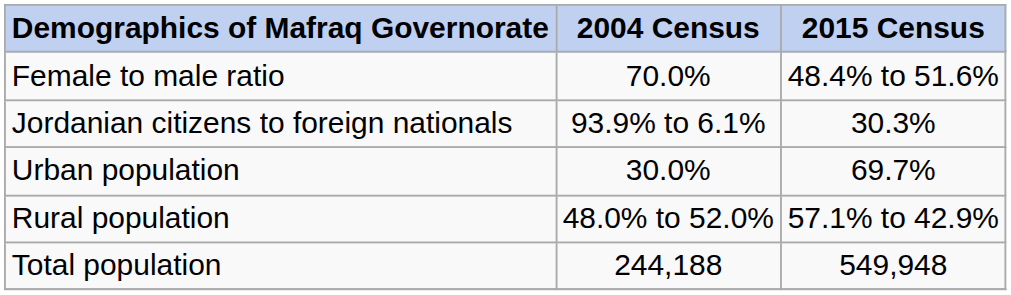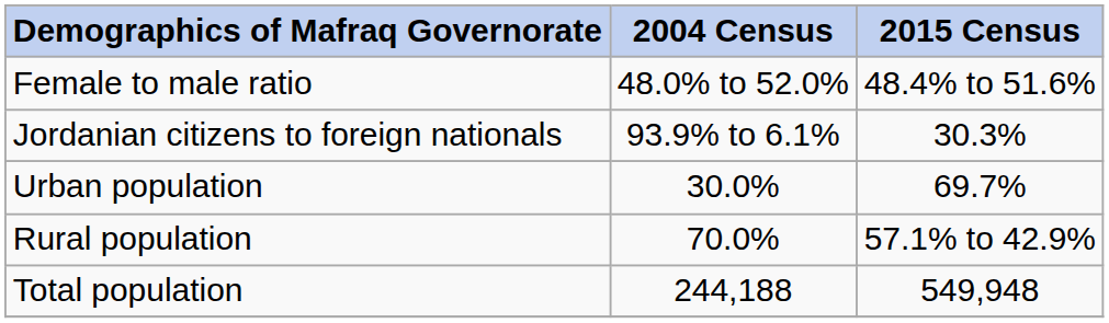 <table class="wikitable" style=" font-size:100%">
 <tr>
 <th align=center style="background:#c0d0f0;">Demographics of Mafraq Governorate</th>
 <th align=center style="background:#c0d0f0;">2004 Census</th>
 <th align=center style="background:#c0d0f0;">2015 Census</th>
 </tr>
 <tr>
 <td>Female to male ratio</td>
-<td align=center>70.0%</td>
+<td align=center>48.0% to 52.0%</td>
 <td align=center>48.4% to 51.6%</td>
 </tr>
 <tr>
 <td>Jordanian citizens to foreign nationals</td>
 <td align=center>93.9% to 6.1%</td>
 <td align=center>30.3%</td>
 </tr>
 <tr>
 <td>Urban population</td>
 <td align=center>30.0%</td>
 <td align=center>69.7%</td>
 </tr>
 <tr>
 <td>Rural population</td>
-<td align=center>48.0% to 52.0%</td>
+<td align=center>70.0%</td>
 <td align=center>57.1% to 42.9%</td>
 </tr>
 <tr>
 <td>Total population</td>
 <td align=center>244,188</td>
 <td align=center>549,948</td>
 </tr>
 <tr>
 </tr>
 </table>
